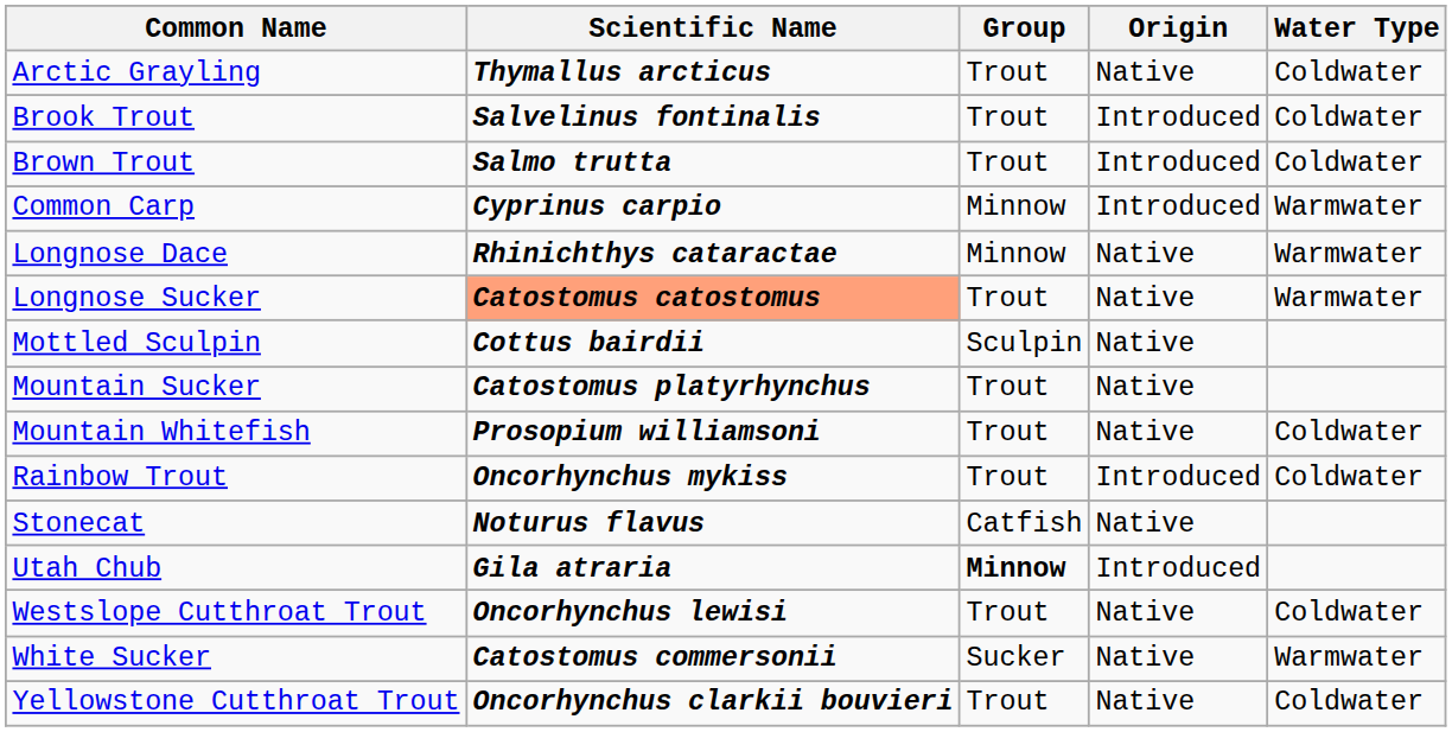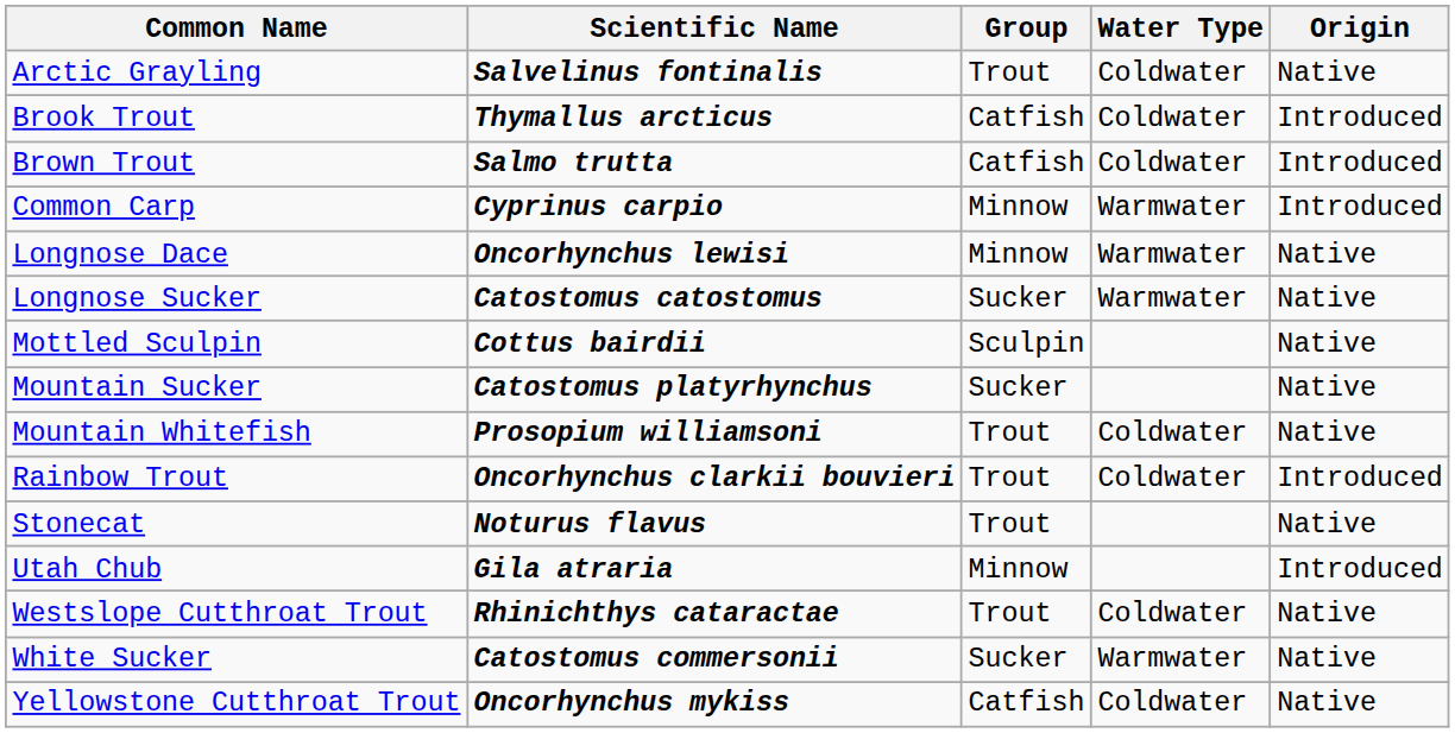 <table class="wikitable sortable">
 <tr>
 <th>Common Name</th>
 <th>Scientific Name</th>
 <th>Group</th>
+<th>Water Type</th>
 <th>Origin</th>
-<th>Water Type</th>
 </tr>
 <tr>
 <td><a href='#'>Arctic Grayling</a></td>
-<td><strong><em>Thymallus arcticus</em></strong></td>
+<td><strong><em>Salvelinus fontinalis</em></strong></td>
 <td>Trout</td>
+<td>Coldwater</td>
 <td>Native</td>
-<td>Coldwater</td>
 </tr>
 <tr>
 <td><a href='#'>Brook Trout</a></td>
-<td><strong><em>Salvelinus fontinalis</em></strong></td>
-<td>Trout</td>
+<td><strong><em>Thymallus arcticus</em></strong></td>
+<td>Catfish</td>
+<td>Coldwater</td>
 <td>Introduced</td>
-<td>Coldwater</td>
 </tr>
 <tr>
 <td><a href='#'>Brown Trout</a></td>
 <td><strong><em>Salmo trutta</em></strong></td>
-<td>Trout</td>
+<td>Catfish</td>
+<td>Coldwater</td>
 <td>Introduced</td>
-<td>Coldwater</td>
 </tr>
 <tr>
 <td><a href='#'>Common Carp</a></td>
 <td><strong><em>Cyprinus carpio</em></strong></td>
 <td>Minnow</td>
+<td>Warmwater</td>
 <td>Introduced</td>
-<td>Warmwater</td>
 </tr>
 <tr>
 <td><a href='#'>Longnose Dace</a></td>
-<td><strong><em>Rhinichthys cataractae</em></strong></td>
+<td><strong><em>Oncorhynchus lewisi</em></strong></td>
 <td>Minnow</td>
+<td>Warmwater</td>
 <td>Native</td>
-<td>Warmwater</td>
 </tr>
 <tr>
 <td><a href='#'>Longnose Sucker</a></td>
-<td style="background: lightsalmon;"><strong><em>Catostomus catostomus</em></strong></td>
-<td>Trout</td>
+<td><strong><em>Catostomus catostomus</em></strong></td>
+<td>Sucker</td>
+<td>Warmwater</td>
 <td>Native</td>
-<td>Warmwater</td>
 </tr>
 <tr>
 <td><a href='#'>Mottled Sculpin</a></td>
 <td><strong><em>Cottus bairdii</em></strong></td>
 <td>Sculpin</td>
+<td></td>
 <td>Native</td>
-<td></td>
 </tr>
 <tr>
 <td><a href='#'>Mountain Sucker</a></td>
 <td><strong><em>Catostomus platyrhynchus</em></strong></td>
-<td>Trout</td>
+<td>Sucker</td>
+<td></td>
 <td>Native</td>
-<td></td>
 </tr>
 <tr>
 <td><a href='#'>Mountain Whitefish</a></td>
 <td><strong><em>Prosopium williamsoni</em></strong></td>
 <td>Trout</td>
+<td>Coldwater</td>
 <td>Native</td>
-<td>Coldwater</td>
 </tr>
 <tr>
 <td><a href='#'>Rainbow Trout</a></td>
-<td><strong><em>Oncorhynchus mykiss</em></strong></td>
+<td><strong><em>Oncorhynchus clarkii bouvieri</em></strong></td>
 <td>Trout</td>
+<td>Coldwater</td>
 <td>Introduced</td>
-<td>Coldwater</td>
 </tr>
 <tr>
 <td><a href='#'>Stonecat</a></td>
 <td><strong><em>Noturus flavus</em></strong></td>
-<td>Catfish</td>
+<td>Trout</td>
+<td></td>
 <td>Native</td>
-<td></td>
 </tr>
 <tr>
 <td><a href='#'>Utah Chub</a></td>
 <td><strong><em>Gila atraria</em></strong></td>
-<td><strong>Minnow</strong></td>
+<td>Minnow</td>
+<td></td>
 <td>Introduced</td>
-<td></td>
 </tr>
 <tr>
 <td><a href='#'>Westslope Cutthroat Trout</a></td>
-<td><strong><em>Oncorhynchus lewisi</em></strong></td>
+<td><strong><em>Rhinichthys cataractae</em></strong></td>
 <td>Trout</td>
+<td>Coldwater</td>
 <td>Native</td>
-<td>Coldwater</td>
 </tr>
 <tr>
 <td><a href='#'>White Sucker</a></td>
 <td><strong><em>Catostomus commersonii</em></strong></td>
 <td>Sucker</td>
+<td>Warmwater</td>
 <td>Native</td>
-<td>Warmwater</td>
 </tr>
 <tr>
 <td><a href='#'>Yellowstone Cutthroat Trout</a></td>
-<td><strong><em>Oncorhynchus clarkii bouvieri</em></strong></td>
-<td>Trout</td>
+<td><strong><em>Oncorhynchus mykiss</em></strong></td>
+<td>Catfish</td>
+<td>Coldwater</td>
 <td>Native</td>
-<td>Coldwater</td>
 </tr>
 </table>
